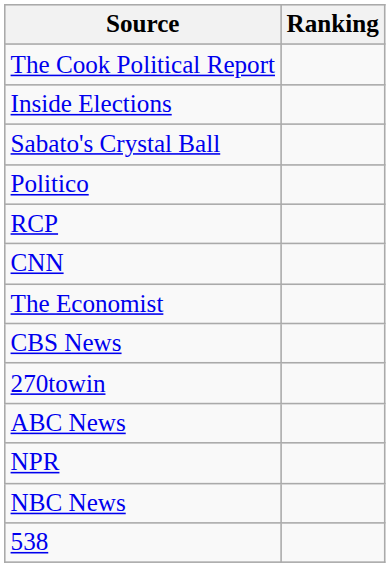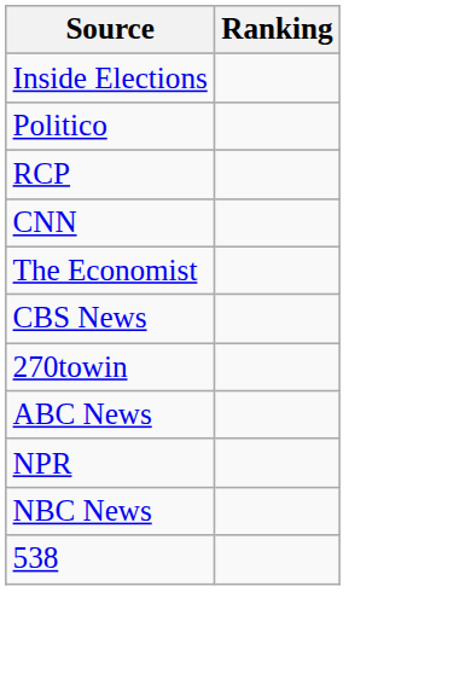 <table class="wikitable sortable" style="text-align:center">
 <tr>
 <th>Source</th>
 <th>Ranking</th>
 </tr>
 <tr>
-<td align="left"><a href='#'>The Cook Political Report</a></td>
-<td></td>
-</tr>
-<tr>
 <td align="left"><a href='#'>Inside Elections</a></td>
-<td></td>
-</tr>
-<tr>
-<td align="left"><a href='#'>Sabato's Crystal Ball</a></td>
 <td></td>
 </tr>
 <tr>
 <td align="left"><a href='#'>Politico</a></td>
 <td></td>
 </tr>
 <tr>
 <td align="left"><a href='#'>RCP</a></td>
 <td></td>
 </tr>
 <tr>
 <td align="left"><a href='#'>CNN</a></td>
 <td></td>
 </tr>
 <tr>
 <td align="left"><a href='#'>The Economist</a></td>
 <td></td>
 </tr>
 <tr>
 <td align="left"><a href='#'>CBS News</a></td>
 <td></td>
 </tr>
 <tr>
 <td align="left"><a href='#'>270towin</a></td>
 <td></td>
 </tr>
 <tr>
 <td align="left"><a href='#'>ABC News</a></td>
 <td></td>
 </tr>
 <tr>
 <td align="left"><a href='#'>NPR</a></td>
 <td></td>
 </tr>
 <tr>
 <td align="left"><a href='#'>NBC News</a></td>
 <td></td>
 </tr>
 <tr>
 <td align="left"><a href='#'>538</a></td>
 <td></td>
 </tr>
 </table>
